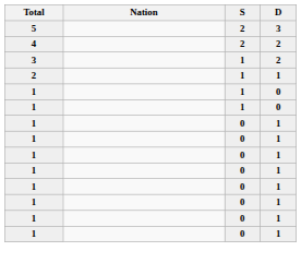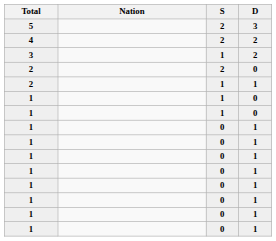 <table class="sortable wikitable" style="font-size:90%;">
 <tr>
 <th width=81>Total</th>
 <th width=236>Nation</th>
 <th width=47 style="background:#efefef"> S </th>
 <th width=47 style="background:#efefef"> D </th>
 </tr>
 <tr align=center>
 <td bgcolor=#efefef><strong>5</strong></td>
 <td align=left></td>
 <td bgcolor=#efefef><strong>2</strong></td>
 <td bgcolor=#efefef><strong>3</strong></td>
 </tr>
 <tr align=center>
 <td bgcolor=#efefef><strong>4</strong></td>
 <td align=left></td>
 <td bgcolor=#efefef><strong>2</strong></td>
 <td bgcolor=#efefef><strong>2</strong></td>
 </tr>
 <tr align=center>
 <td bgcolor=#efefef><strong>3</strong></td>
 <td align=left></td>
 <td bgcolor=#efefef><strong>1</strong></td>
 <td bgcolor=#efefef><strong>2</strong></td>
+</tr>
+<tr align=center>
+<td bgcolor=#efefef><strong>2</strong></td>
+<td align=left></td>
+<td bgcolor=#efefef><strong>2</strong></td>
+<td bgcolor=#efefef><strong>0</strong></td>
 </tr>
 <tr align=center>
 <td bgcolor=#efefef><strong>2</strong></td>
 <td align=left></td>
 <td bgcolor=#efefef><strong>1</strong></td>
 <td bgcolor=#efefef><strong>1</strong></td>
 </tr>
 <tr align=center>
 <td bgcolor=#efefef><strong>1</strong></td>
 <td align=left></td>
 <td bgcolor=#efefef><strong>1</strong></td>
 <td bgcolor=#efefef><strong>0</strong></td>
 </tr>
 <tr align=center>
 <td bgcolor=#efefef><strong>1</strong></td>
 <td align=left></td>
 <td bgcolor=#efefef><strong>1</strong></td>
 <td bgcolor=#efefef><strong>0</strong></td>
 </tr>
 <tr align=center>
 <td bgcolor=#efefef><strong>1</strong></td>
 <td align=left></td>
 <td bgcolor=#efefef><strong>0</strong></td>
 <td bgcolor=#efefef><strong>1</strong></td>
 </tr>
 <tr align=center>
 <td bgcolor=#efefef><strong>1</strong></td>
 <td align=left></td>
 <td bgcolor=#efefef><strong>0</strong></td>
 <td bgcolor=#efefef><strong>1</strong></td>
 </tr>
 <tr align=center>
 <td bgcolor=#efefef><strong>1</strong></td>
 <td align=left></td>
 <td bgcolor=#efefef><strong>0</strong></td>
 <td bgcolor=#efefef><strong>1</strong></td>
 </tr>
 <tr align=center>
 <td bgcolor=#efefef><strong>1</strong></td>
 <td align=left></td>
 <td bgcolor=#efefef><strong>0</strong></td>
 <td bgcolor=#efefef><strong>1</strong></td>
 </tr>
 <tr align=center>
 <td bgcolor=#efefef><strong>1</strong></td>
 <td align=left></td>
 <td bgcolor=#efefef><strong>0</strong></td>
 <td bgcolor=#efefef><strong>1</strong></td>
 </tr>
 <tr align=center>
 <td bgcolor=#efefef><strong>1</strong></td>
 <td align=left></td>
 <td bgcolor=#efefef><strong>0</strong></td>
 <td bgcolor=#efefef><strong>1</strong></td>
 </tr>
 <tr align=center>
 <td bgcolor=#efefef><strong>1</strong></td>
 <td align=left></td>
 <td bgcolor=#efefef><strong>0</strong></td>
 <td bgcolor=#efefef><strong>1</strong></td>
 </tr>
 <tr align=center>
 <td bgcolor=#efefef><strong>1</strong></td>
 <td align=left></td>
 <td bgcolor=#efefef><strong>0</strong></td>
 <td bgcolor=#efefef><strong>1</strong></td>
 </tr>
 </table>
